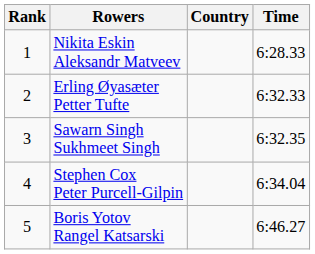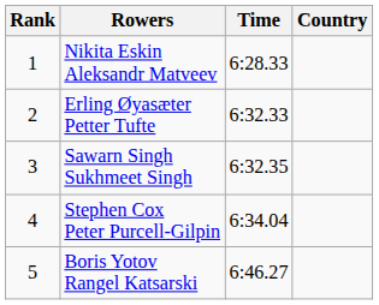 <table class="wikitable" style="text-align:center">
 <tr>
 <th>Rank</th>
 <th>Rowers</th>
+<th>Time</th>
 <th>Country</th>
-<th>Time</th>
 </tr>
 <tr>
 <td>1</td>
 <td align="left"><a href='#'>Nikita Eskin</a><br><a href='#'>Aleksandr Matveev</a></td>
+<td>6:28.33</td>
 <td align="left"></td>
-<td>6:28.33</td>
 </tr>
 <tr>
 <td>2</td>
 <td align="left"><a href='#'>Erling Øyasæter</a><br><a href='#'>Petter Tufte</a></td>
+<td>6:32.33</td>
 <td align="left"></td>
-<td>6:32.33</td>
 </tr>
 <tr>
 <td>3</td>
 <td align="left"><a href='#'>Sawarn Singh</a><br><a href='#'>Sukhmeet Singh</a></td>
+<td>6:32.35</td>
 <td align="left"></td>
-<td>6:32.35</td>
 </tr>
 <tr>
 <td>4</td>
 <td align="left"><a href='#'>Stephen Cox</a><br><a href='#'>Peter Purcell-Gilpin</a></td>
+<td>6:34.04</td>
 <td align="left"></td>
-<td>6:34.04</td>
 </tr>
 <tr>
 <td>5</td>
 <td align="left"><a href='#'>Boris Yotov</a><br><a href='#'>Rangel Katsarski</a></td>
+<td>6:46.27</td>
 <td align="left"></td>
-<td>6:46.27</td>
 </tr>
 </table>
